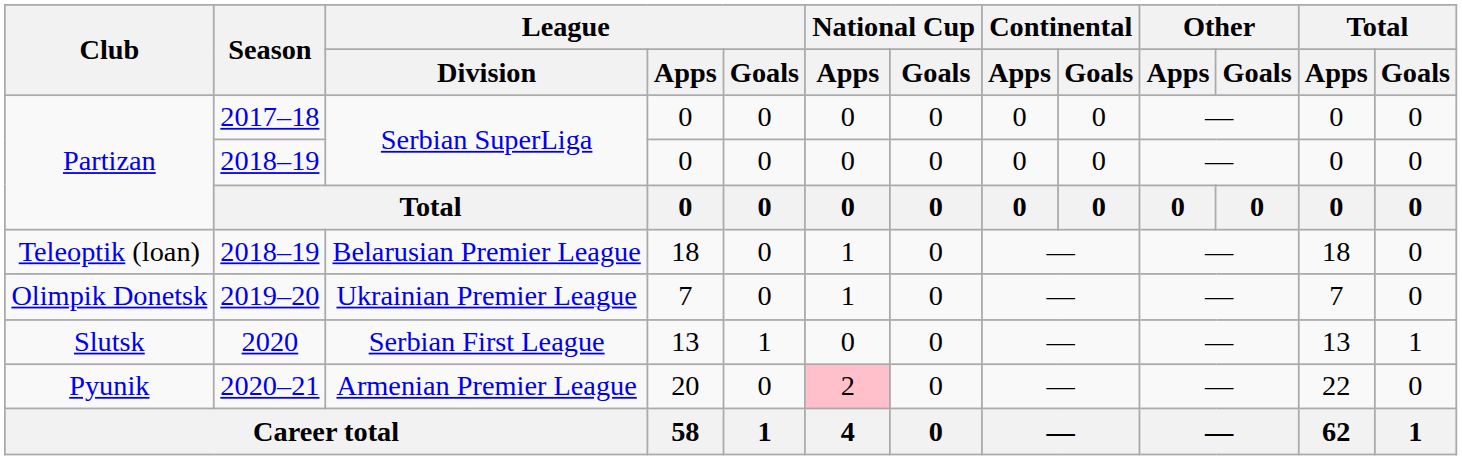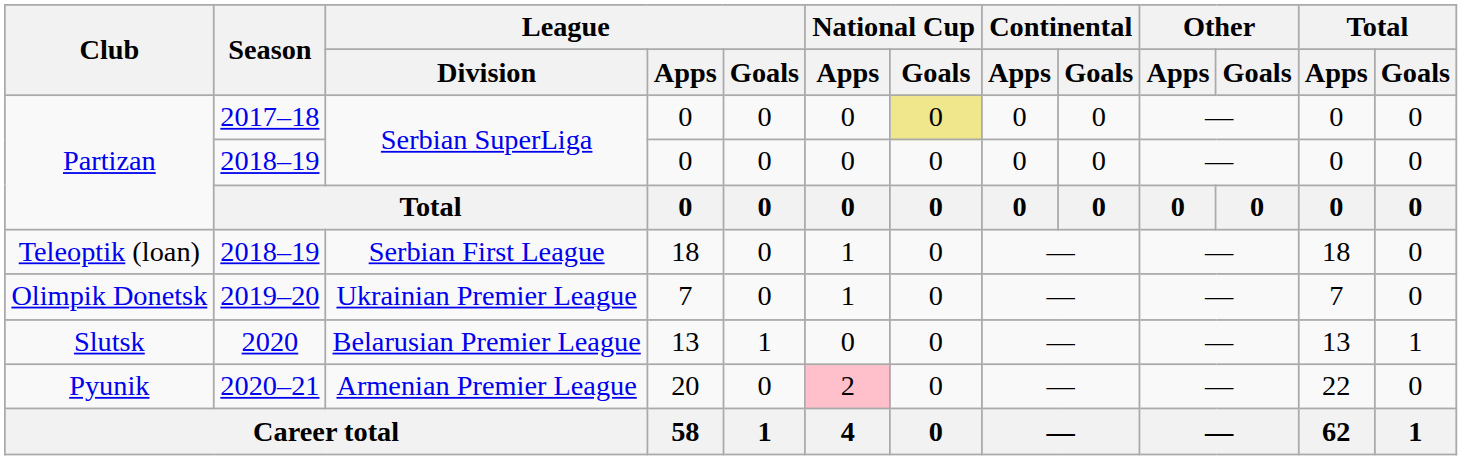 <table class="wikitable" style="text-align:center">
 <tr>
 <th rowspan="2">Club</th>
 <th rowspan="2">Season</th>
 <th colspan="3">League</th>
 <th colspan="2">National Cup</th>
 <th colspan="2">Continental</th>
 <th colspan="2">Other</th>
 <th colspan="2">Total</th>
 </tr>
 <tr>
 <th>Division</th>
 <th>Apps</th>
 <th>Goals</th>
 <th>Apps</th>
 <th>Goals</th>
 <th>Apps</th>
 <th>Goals</th>
 <th>Apps</th>
 <th>Goals</th>
 <th>Apps</th>
 <th>Goals</th>
 </tr>
 <tr>
 <td rowspan="3"><a href='#'>Partizan</a></td>
 <td><a href='#'>2017–18</a></td>
 <td rowspan="2"><a href='#'>Serbian SuperLiga</a></td>
 <td>0</td>
 <td>0</td>
 <td>0</td>
-<td>0</td>
+<td style="background: khaki;">0</td>
 <td>0</td>
 <td>0</td>
 <td colspan="2">—</td>
 <td>0</td>
 <td>0</td>
 </tr>
 <tr>
 <td><a href='#'>2018–19</a></td>
 <td>0</td>
 <td>0</td>
 <td>0</td>
 <td>0</td>
 <td>0</td>
 <td>0</td>
 <td colspan="2">—</td>
 <td>0</td>
 <td>0</td>
 </tr>
 <tr>
 <th colspan="2">Total</th>
 <th>0</th>
 <th>0</th>
 <th>0</th>
 <th>0</th>
 <th>0</th>
 <th>0</th>
 <th>0</th>
 <th>0</th>
 <th>0</th>
 <th>0</th>
 </tr>
 <tr>
 <td><a href='#'>Teleoptik</a> (loan)</td>
 <td><a href='#'>2018–19</a></td>
-<td><a href='#'>Belarusian Premier League</a></td>
+<td><a href='#'>Serbian First League</a></td>
 <td>18</td>
 <td>0</td>
 <td>1</td>
 <td>0</td>
 <td colspan="2">—</td>
 <td colspan="2">—</td>
 <td>18</td>
 <td>0</td>
 </tr>
 <tr>
 <td><a href='#'>Olimpik Donetsk</a></td>
 <td><a href='#'>2019–20</a></td>
 <td><a href='#'>Ukrainian Premier League</a></td>
 <td>7</td>
 <td>0</td>
 <td>1</td>
 <td>0</td>
 <td colspan="2">—</td>
 <td colspan="2">—</td>
 <td>7</td>
 <td>0</td>
 </tr>
 <tr>
 <td><a href='#'>Slutsk</a></td>
 <td><a href='#'>2020</a></td>
-<td><a href='#'>Serbian First League</a></td>
+<td><a href='#'>Belarusian Premier League</a></td>
 <td>13</td>
 <td>1</td>
 <td>0</td>
 <td>0</td>
 <td colspan="2">—</td>
 <td colspan="2">—</td>
 <td>13</td>
 <td>1</td>
 </tr>
 <tr>
 <td><a href='#'>Pyunik</a></td>
 <td><a href='#'>2020–21</a></td>
 <td><a href='#'>Armenian Premier League</a></td>
 <td>20</td>
 <td>0</td>
 <td style="background: pink;">2</td>
 <td>0</td>
 <td colspan="2">—</td>
 <td colspan="2">—</td>
 <td>22</td>
 <td>0</td>
 </tr>
 <tr>
 <th colspan="3">Career total</th>
 <th>58</th>
 <th>1</th>
 <th>4</th>
 <th>0</th>
 <th colspan="2">—</th>
 <th colspan="2">—</th>
 <th>62</th>
 <th>1</th>
 </tr>
 </table>
